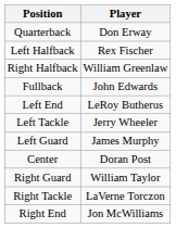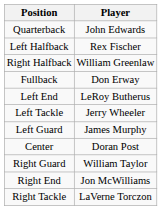 <table class="wikitable" style="text-align: center;">
 <tr>
 <th>Position</th>
 <th>Player</th>
 </tr>
 <tr>
 <td>Quarterback</td>
-<td>Don Erway</td>
+<td>John Edwards</td>
 </tr>
 <tr>
 <td>Left Halfback</td>
 <td>Rex Fischer</td>
 </tr>
 <tr>
 <td>Right Halfback</td>
 <td>William Greenlaw</td>
 </tr>
 <tr>
 <td>Fullback</td>
-<td>John Edwards</td>
+<td>Don Erway</td>
 </tr>
 <tr>
 <td>Left End</td>
 <td>LeRoy Butherus</td>
 </tr>
 <tr>
 <td>Left Tackle</td>
 <td>Jerry Wheeler</td>
 </tr>
 <tr>
 <td>Left Guard</td>
 <td>James Murphy</td>
 </tr>
 <tr>
 <td>Center</td>
 <td>Doran Post</td>
 </tr>
 <tr>
 <td>Right Guard</td>
 <td>William Taylor</td>
 </tr>
 <tr>
+<td>Right End</td>
+<td>Jon McWilliams</td>
+</tr>
+<tr>
 <td>Right Tackle</td>
 <td>LaVerne Torczon</td>
 </tr>
-<tr>
-<td>Right End</td>
-<td>Jon McWilliams</td>
-</tr>
 </table>
